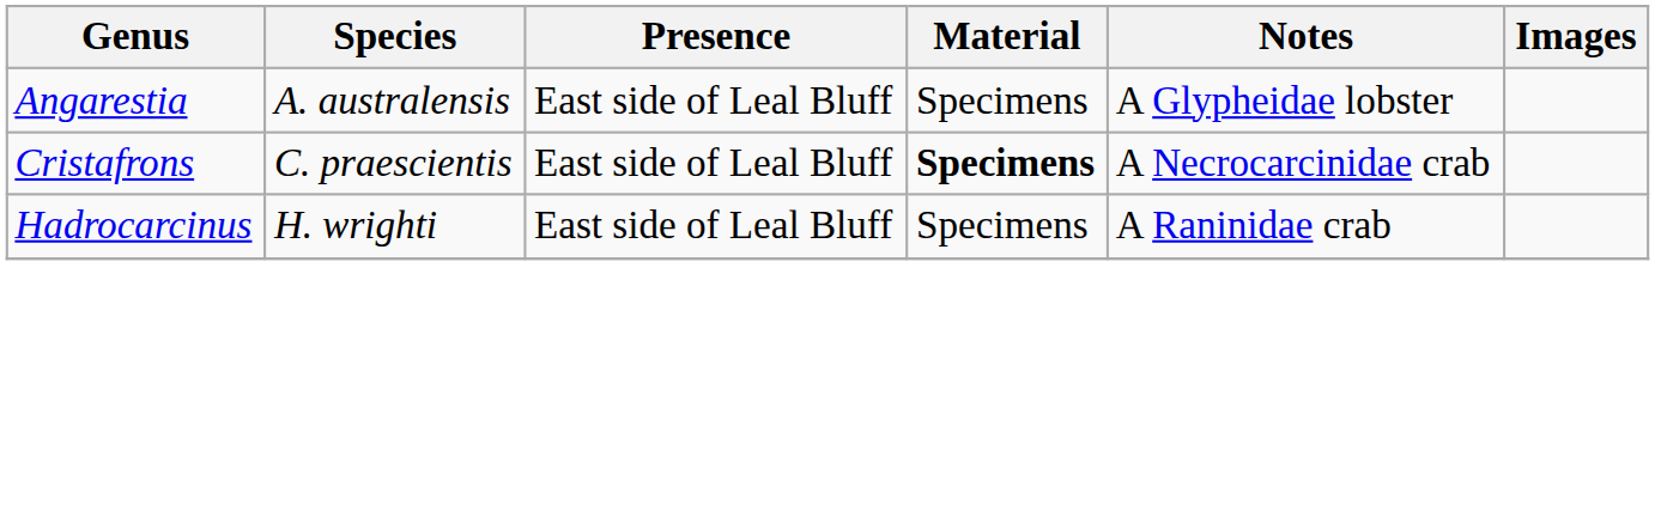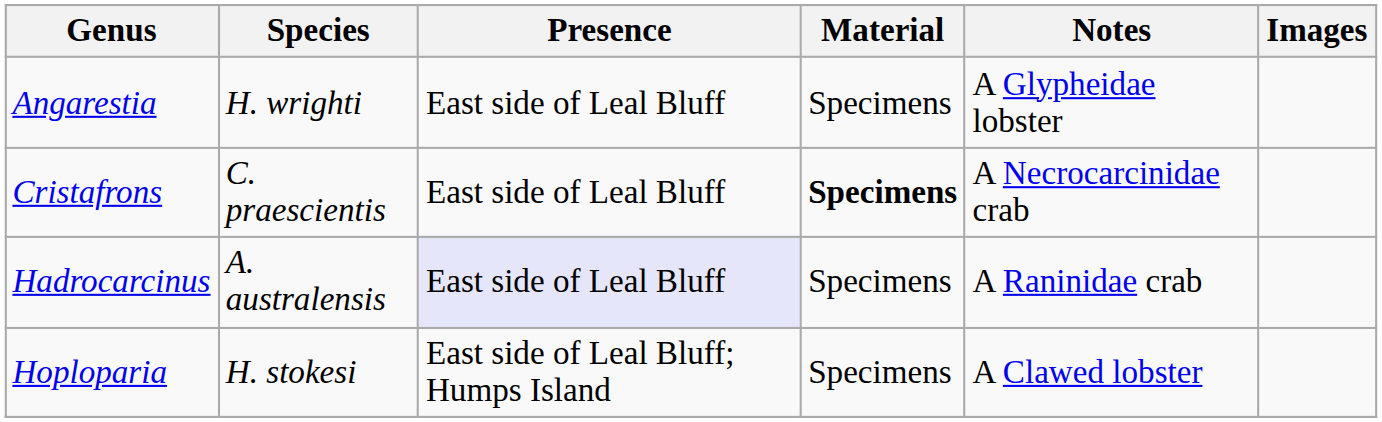 <table class="wikitable sortable"  style="margin:auto; width:75%;">
 <tr>
 <th>Genus</th>
 <th>Species</th>
 <th>Presence</th>
 <th>Material</th>
 <th>Notes</th>
 <th>Images</th>
 </tr>
 <tr>
 <td><a href='#'><em>Angarestia</em></a></td>
-<td><em>A. australensis</em></td>
+<td><em>H. wrighti</em></td>
 <td>East side of Leal Bluff</td>
 <td>Specimens</td>
 <td>A <a href='#'>Glypheidae</a> lobster</td>
 <td></td>
 </tr>
 <tr>
 <td><a href='#'><em>Cristafrons</em></a></td>
 <td><em>C. praescientis</em></td>
 <td>East side of Leal Bluff</td>
 <td><strong>Specimens</strong></td>
 <td>A <a href='#'>Necrocarcinidae</a> crab</td>
 <td></td>
 </tr>
 <tr>
 <td><a href='#'><em>Hadrocarcinus</em></a></td>
-<td><em>H. wrighti</em></td>
-<td>East side of Leal Bluff</td>
+<td><em>A. australensis</em></td>
+<td style="background: lavender;">East side of Leal Bluff</td>
 <td>Specimens</td>
 <td>A <a href='#'>Raninidae</a> crab</td>
 <td></td>
 </tr>
 <tr>
+<td><a href='#'><em>Hoploparia</em></a></td>
+<td><em>H. stokesi</em></td>
+<td>East side of Leal Bluff; Humps Island</td>
+<td>Specimens</td>
+<td>A <a href='#'>Clawed lobster</a></td>
+<td></td>
+</tr>
+<tr>
 </tr>
 </table>
